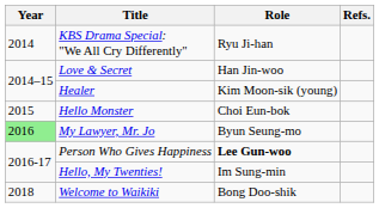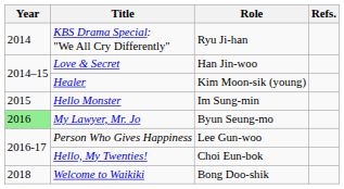 <table class="wikitable">
 <tr>
 <th>Year</th>
 <th>Title</th>
 <th>Role</th>
 <th>Refs.</th>
 </tr>
 <tr>
 <td>2014</td>
 <td><em><a href='#'>KBS Drama Special</a>:</em><br>"We All Cry Differently"</td>
 <td>Ryu Ji-han</td>
 <td></td>
 </tr>
 <tr>
 <td rowspan="2">2014–15</td>
 <td><em><a href='#'>Love & Secret</a></em></td>
 <td>Han Jin-woo</td>
 <td></td>
 </tr>
 <tr>
 <td><em><a href='#'>Healer</a></em></td>
 <td>Kim Moon-sik (young)</td>
 <td></td>
 </tr>
 <tr>
 <td>2015</td>
 <td><em><a href='#'>Hello Monster</a></em></td>
-<td>Choi Eun-bok</td>
+<td>Im Sung-min</td>
 <td></td>
 </tr>
 <tr>
 <td style="background: lightgreen;">2016</td>
 <td><em><a href='#'>My Lawyer, Mr. Jo</a></em></td>
 <td>Byun Seung-mo</td>
 <td></td>
 </tr>
 <tr>
 <td rowspan="2">2016-17</td>
 <td><em>Person Who Gives Happiness</em></td>
-<td><strong>Lee Gun-woo</strong></td>
+<td>Lee Gun-woo</td>
 <td></td>
 </tr>
 <tr>
 <td><em><a href='#'>Hello, My Twenties!</a></em></td>
-<td>Im Sung-min</td>
+<td>Choi Eun-bok</td>
 <td></td>
 </tr>
 <tr>
 <td>2018</td>
 <td><em><a href='#'>Welcome to Waikiki</a></em></td>
 <td>Bong Doo-shik</td>
 <td></td>
 </tr>
 </table>
